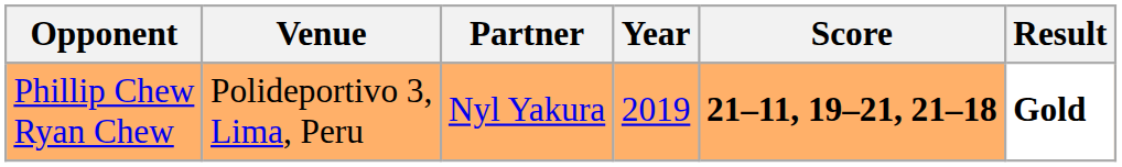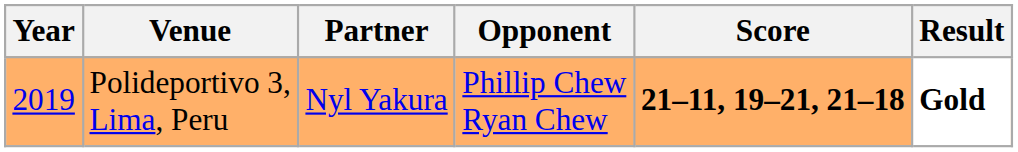 <table class="sortable wikitable" style="font-size: 90%;">
 <tr>
-<th>Opponent</th>
+<th>Year</th>
 <th>Venue</th>
 <th>Partner</th>
-<th>Year</th>
+<th>Opponent</th>
 <th>Score</th>
 <th>Result</th>
 </tr>
 <tr style="background:#FFB069">
-<td align="left"> <a href='#'>Phillip Chew</a><br> <a href='#'>Ryan Chew</a></td>
+<td align="center"><a href='#'>2019</a></td>
 <td align="left">Polideportivo 3,<br><a href='#'>Lima</a>, Peru</td>
 <td align="left"> <a href='#'>Nyl Yakura</a></td>
-<td align="center"><a href='#'>2019</a></td>
+<td align="left"> <a href='#'>Phillip Chew</a><br> <a href='#'>Ryan Chew</a></td>
 <td align="left"><strong>21–11, 19–21, 21–18</strong></td>
 <td style="text-align:left; background:white"> <strong>Gold</strong></td>
 </tr>
 </table>
